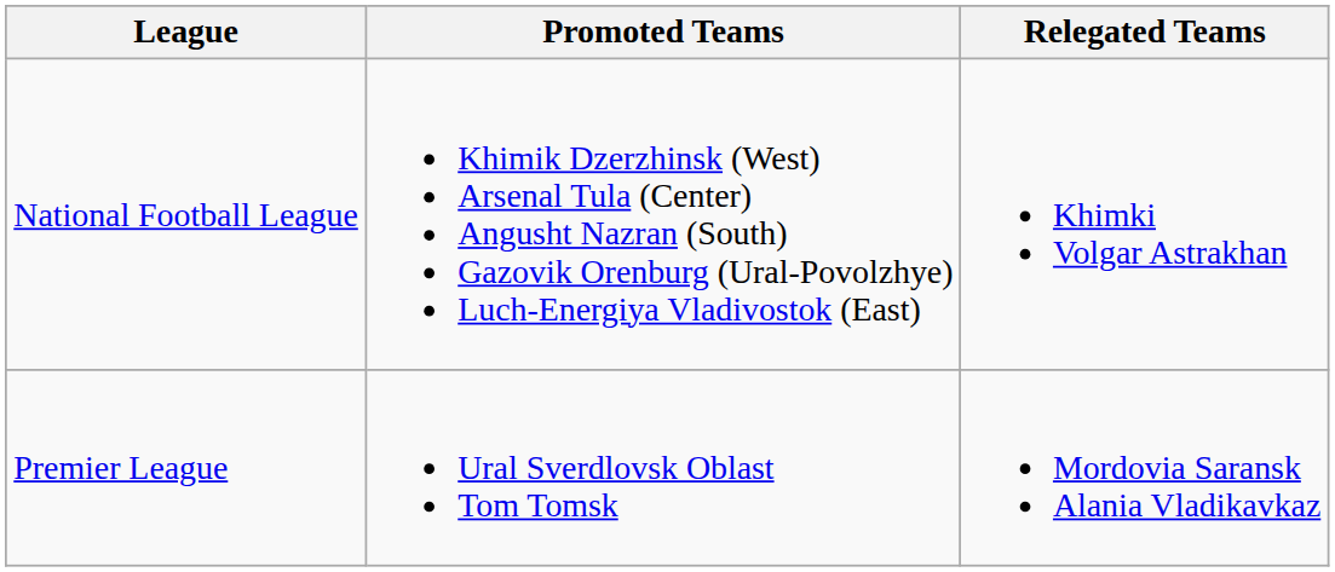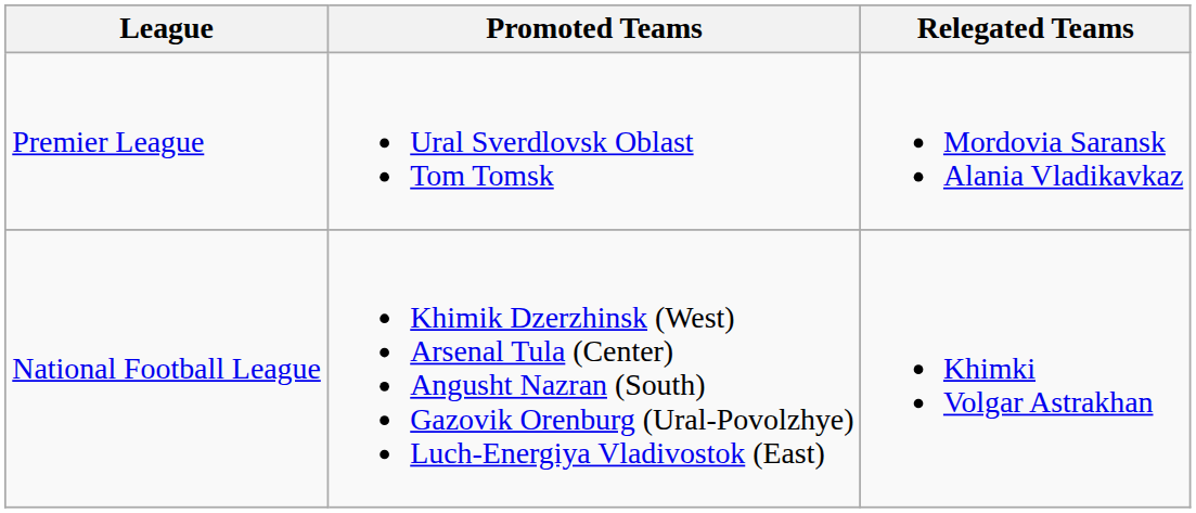 <table class="wikitable">
 <tr>
 <th>League</th>
 <th>Promoted Teams</th>
 <th>Relegated Teams</th>
 </tr>
 <tr>
+<td><a href='#'>Premier League</a></td>
+<td><br><ul><li><a href='#'>Ural Sverdlovsk Oblast</a></li><li><a href='#'>Tom Tomsk</a></li></ul></td>
+<td><br><ul><li><a href='#'>Mordovia Saransk</a></li><li><a href='#'>Alania Vladikavkaz</a></li></ul></td>
+</tr>
+<tr>
 <td><a href='#'>National Football League</a></td>
 <td><br><ul><li><a href='#'>Khimik Dzerzhinsk</a> (West)</li><li><a href='#'>Arsenal Tula</a> (Center)</li><li><a href='#'>Angusht Nazran</a> (South)</li><li><a href='#'>Gazovik Orenburg</a> (Ural-Povolzhye)</li><li><a href='#'>Luch-Energiya Vladivostok</a> (East)</li></ul></td>
 <td><br><ul><li><a href='#'>Khimki</a></li><li><a href='#'>Volgar Astrakhan</a></li></ul></td>
 </tr>
-<tr>
-<td><a href='#'>Premier League</a></td>
-<td><br><ul><li><a href='#'>Ural Sverdlovsk Oblast</a></li><li><a href='#'>Tom Tomsk</a></li></ul></td>
-<td><br><ul><li><a href='#'>Mordovia Saransk</a></li><li><a href='#'>Alania Vladikavkaz</a></li></ul></td>
-</tr>
 </table>
